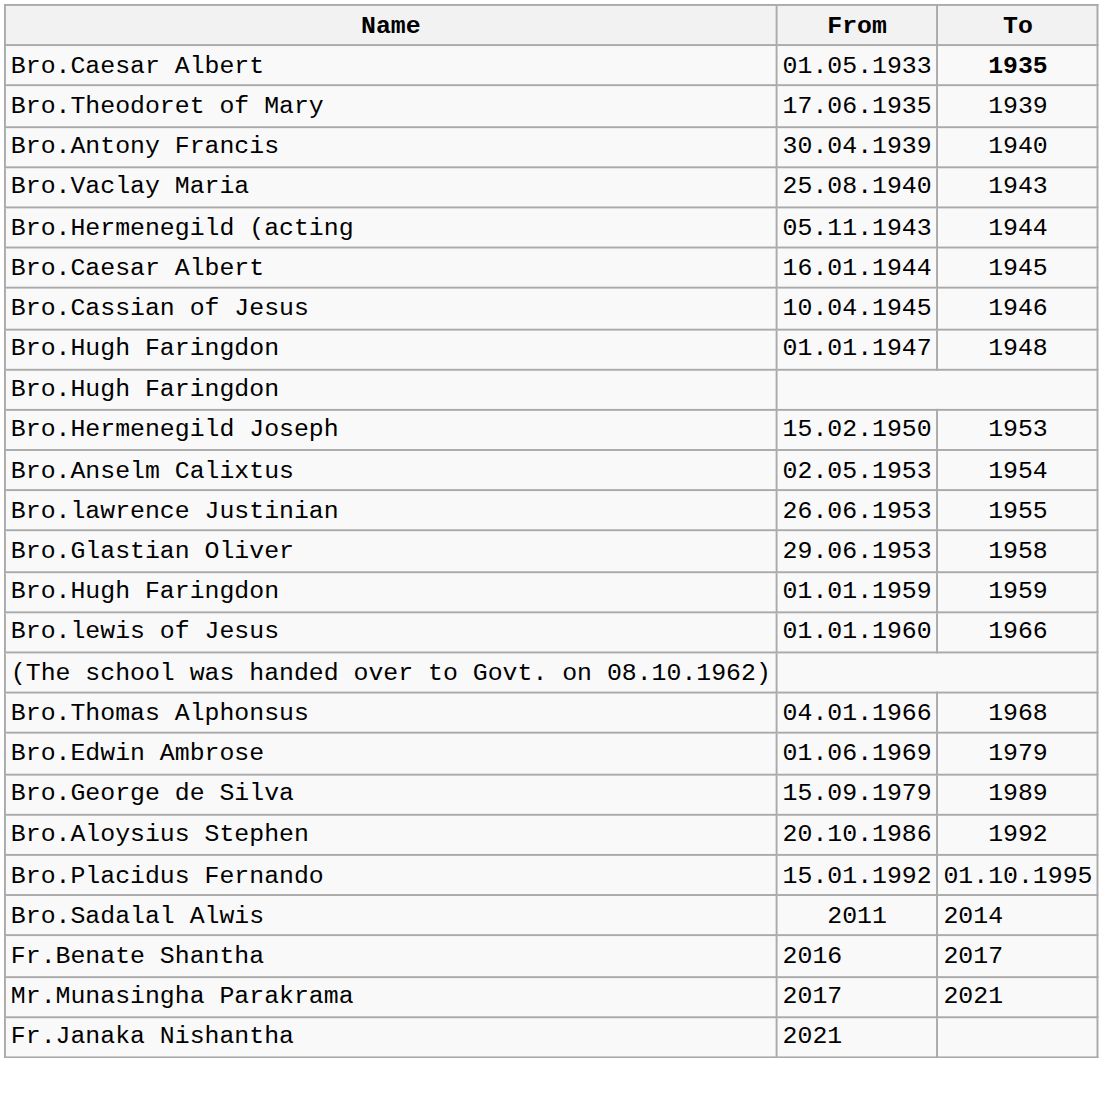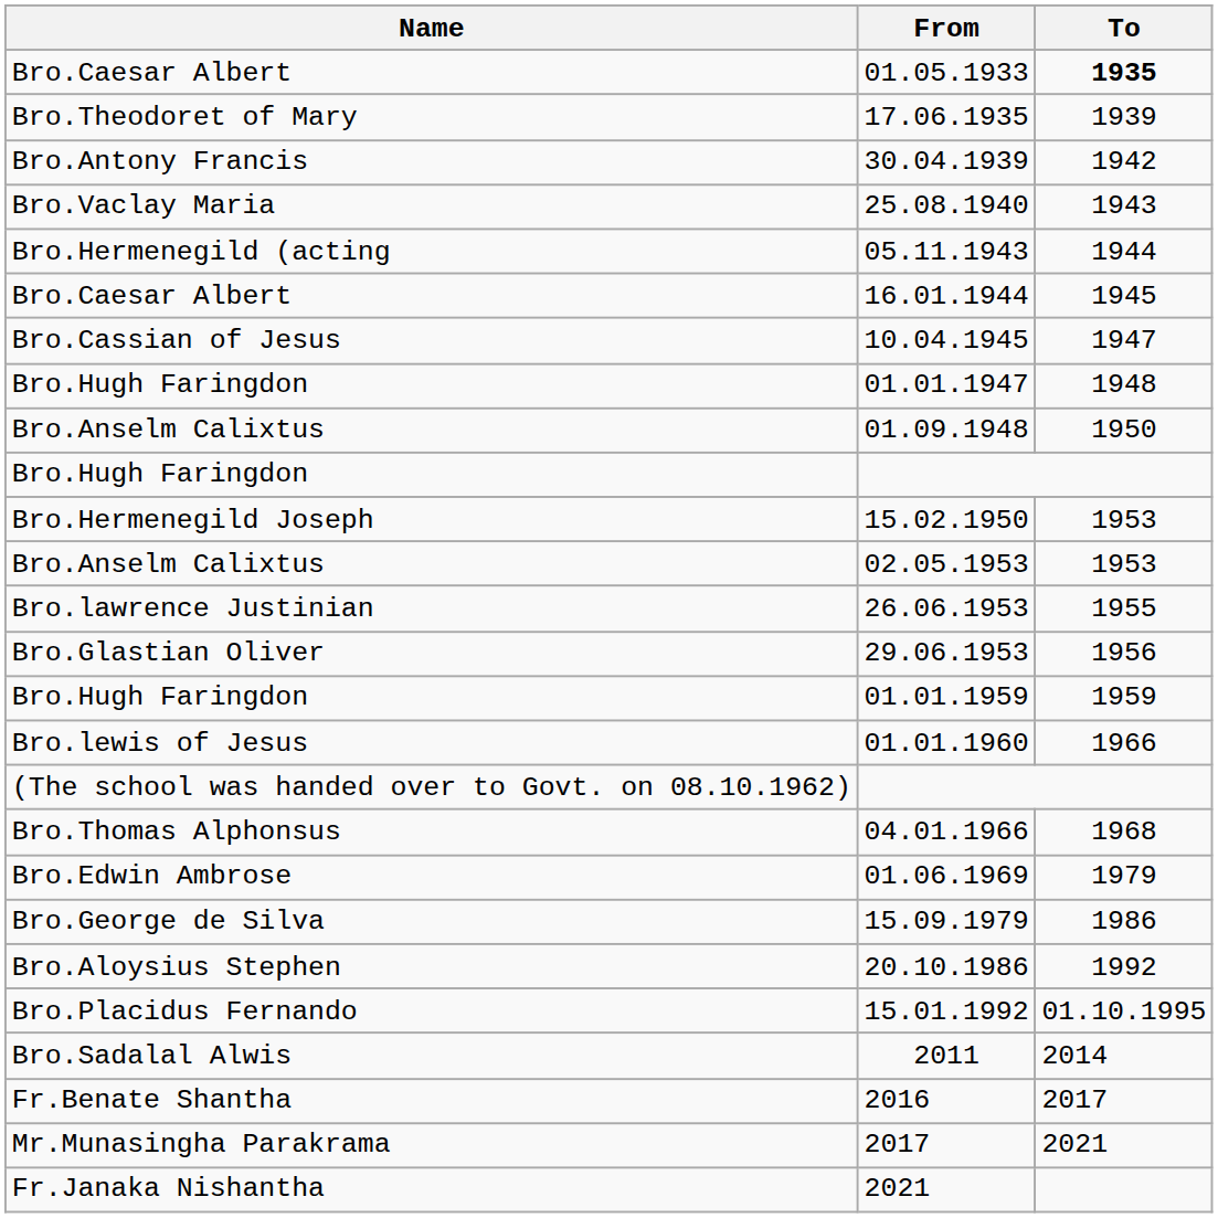 <table class="wikitable">
 <tr>
 <th>Name</th>
 <th>From</th>
 <th>To</th>
 </tr>
 <tr>
 <td>Bro.Caesar Albert</td>
 <td align="center">01.05.1933</td>
 <td align="center"><strong>1935</strong></td>
 </tr>
 <tr>
 <td>Bro.Theodoret of Mary</td>
 <td align="center">17.06.1935</td>
 <td align="center">1939</td>
 </tr>
 <tr>
 <td>Bro.Antony Francis</td>
 <td align="center">30.04.1939</td>
-<td align="center">1940</td>
+<td align="center">1942</td>
 </tr>
 <tr>
 <td>Bro.Vaclay Maria</td>
 <td align="center">25.08.1940</td>
 <td align="center">1943</td>
 </tr>
 <tr>
 <td>Bro.Hermenegild (acting</td>
 <td align="center">05.11.1943</td>
 <td align="center">1944</td>
 </tr>
 <tr>
 <td>Bro.Caesar Albert</td>
 <td align="center">16.01.1944</td>
 <td align="center">1945</td>
 </tr>
 <tr>
 <td>Bro.Cassian of Jesus</td>
 <td align="center">10.04.1945</td>
-<td align="center">1946</td>
+<td align="center">1947</td>
 </tr>
 <tr>
 <td>Bro.Hugh Faringdon</td>
 <td align="center">01.01.1947</td>
 <td align="center">1948</td>
+</tr>
+<tr>
+<td>Bro.Anselm Calixtus</td>
+<td align="center">01.09.1948</td>
+<td align="center">1950</td>
 </tr>
 <tr>
 <td>Bro.Hugh Faringdon</td>
 </tr>
 <tr>
 <td>Bro.Hermenegild Joseph</td>
 <td align="center">15.02.1950</td>
 <td align="center">1953</td>
 </tr>
 <tr>
 <td>Bro.Anselm Calixtus</td>
 <td align="center">02.05.1953</td>
-<td align="center">1954</td>
+<td align="center">1953</td>
 </tr>
 <tr>
 <td>Bro.lawrence Justinian</td>
 <td align="center">26.06.1953</td>
 <td align="center">1955</td>
 </tr>
 <tr>
 <td>Bro.Glastian Oliver</td>
 <td align="center">29.06.1953</td>
-<td align="center">1958</td>
+<td align="center">1956</td>
 </tr>
 <tr>
 <td>Bro.Hugh Faringdon</td>
 <td align="center">01.01.1959</td>
 <td align="center">1959</td>
 </tr>
 <tr>
 <td>Bro.lewis of Jesus</td>
 <td align="center">01.01.1960</td>
 <td align="center">1966</td>
 </tr>
 <tr>
 <td>(The school was handed over to Govt. on 08.10.1962)</td>
 </tr>
 <tr>
 <td>Bro.Thomas Alphonsus</td>
 <td align="center">04.01.1966</td>
 <td align="center">1968</td>
 </tr>
 <tr>
 <td>Bro.Edwin Ambrose</td>
 <td align="center">01.06.1969</td>
 <td align="center">1979</td>
 </tr>
 <tr>
 <td>Bro.George de Silva</td>
 <td align="center">15.09.1979</td>
-<td align="center">1989</td>
+<td align="center">1986</td>
 </tr>
 <tr>
 <td>Bro.Aloysius Stephen</td>
 <td align="center">20.10.1986</td>
 <td align="center">1992</td>
 </tr>
 <tr>
 <td>Bro.Placidus Fernando</td>
 <td align="center">15.01.1992</td>
 <td align="center">01.10.1995</td>
 </tr>
 <tr>
 <td>Bro.Sadalal Alwis</td>
 <td align="center">2011</td>
 <td align="centre">2014</td>
 </tr>
 <tr>
 <td>Fr.Benate Shantha</td>
 <td align="centre">2016</td>
 <td align="centre">2017</td>
 </tr>
 <tr>
 <td>Mr.Munasingha Parakrama</td>
 <td align="centre">2017</td>
 <td align="centre">2021</td>
 </tr>
 <tr>
 <td>Fr.Janaka Nishantha</td>
 <td align="centre">2021</td>
 </tr>
 </table>
